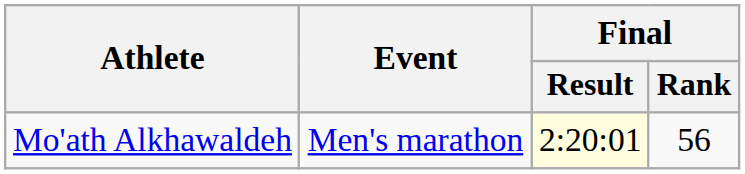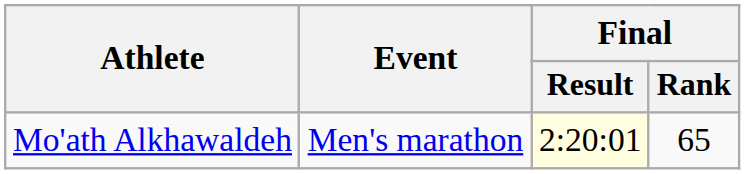 <table class="wikitable" style="font-size:90%">
 <tr>
 <th rowspan="2">Athlete</th>
 <th rowspan="2">Event</th>
 <th colspan="2">Final</th>
 </tr>
 <tr style="font-size:95%">
 <th>Result</th>
 <th>Rank</th>
 </tr>
 <tr align=center>
 <td align=left><a href='#'>Mo'ath Alkhawaldeh</a></td>
 <td align=left><a href='#'>Men's marathon</a></td>
 <td style="background: lightyellow;">2:20:01 <strong></strong></td>
-<td>56</td>
+<td>65</td>
 </tr>
 </table>
